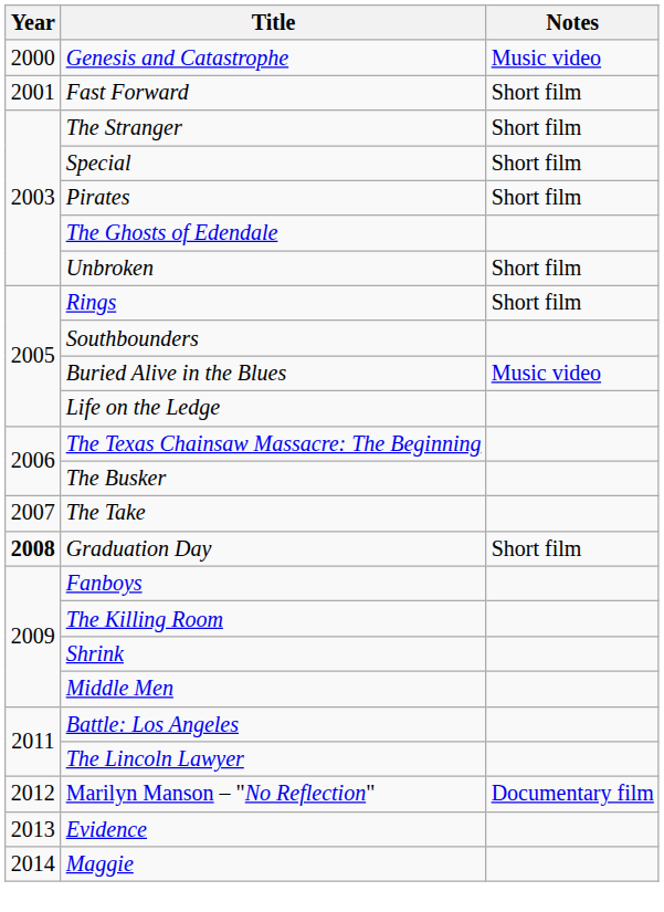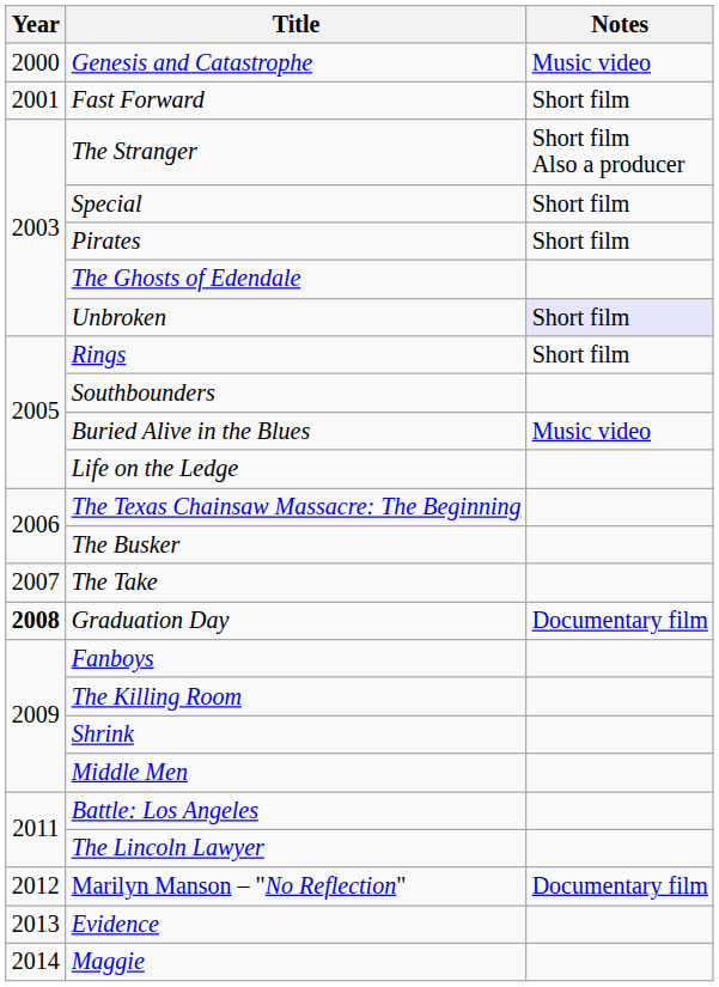 <table class="wikitable">
 <tr>
 <th rowspan="1" width="33">Year</th>
 <th rowspan="1">Title</th>
 <th rowspan="1">Notes</th>
 </tr>
 <tr align="center">
 <td align="center" rowspan="1">2000</td>
 <td align="left"><em><a href='#'>Genesis and Catastrophe</a></em></td>
 <td align="left"><a href='#'>Music video</a></td>
 </tr>
 <tr align="center">
 <td align="center" rowspan="1">2001</td>
 <td align="left"><em>Fast Forward</em></td>
 <td align="left">Short film</td>
 </tr>
 <tr align="center">
 <td align="center" rowspan="5">2003</td>
 <td align="left"><em>The Stranger</em></td>
-<td align="left">Short film</td>
+<td align="left">Short film<br>Also a producer</td>
 </tr>
 <tr align="center">
 <td align="left"><em>Special</em></td>
 <td align="left">Short film</td>
 </tr>
 <tr align="center">
 <td align="left"><em>Pirates</em></td>
 <td align="left">Short film</td>
 </tr>
 <tr align="center">
 <td align="left"><em><a href='#'>The Ghosts of Edendale</a></em></td>
 <td align="left"></td>
 </tr>
 <tr align="center">
 <td align="left"><em>Unbroken</em></td>
-<td align="left">Short film</td>
+<td align="left" style="background: lavender;">Short film</td>
 </tr>
 <tr align="center">
 <td align="center" rowspan="4">2005</td>
 <td align="left"><em><a href='#'>Rings</a></em></td>
 <td align="left">Short film</td>
 </tr>
 <tr align="center">
 <td align="left"><em>Southbounders</em></td>
 <td align="left"></td>
 </tr>
 <tr align="center">
 <td align="left"><em>Buried Alive in the Blues</em></td>
 <td align="left"><a href='#'>Music video</a></td>
 </tr>
 <tr align="center">
 <td align="left"><em>Life on the Ledge</em></td>
 <td align="left"></td>
 </tr>
 <tr align="center">
 <td align="center" rowspan="2">2006</td>
 <td align="left"><em><a href='#'>The Texas Chainsaw Massacre: The Beginning</a></em></td>
 <td align="left"></td>
 </tr>
 <tr align="center">
 <td align="left"><em>The Busker</em></td>
 <td align="left"></td>
 </tr>
 <tr align="center">
 <td align="center" rowspan="1">2007</td>
 <td align="left"><em>The Take</em></td>
 <td align="left"></td>
 </tr>
 <tr align="center">
 <td align="center" rowspan="1"><strong>2008</strong></td>
 <td align="left"><em>Graduation Day</em></td>
-<td align="left">Short film</td>
+<td align="left"><a href='#'>Documentary film</a></td>
 </tr>
 <tr align="center">
 <td align="center" rowspan="4">2009</td>
 <td align="left"><em><a href='#'>Fanboys</a></em>  </td>
 <td align="left"></td>
 </tr>
 <tr align="center">
 <td align="left"><em><a href='#'>The Killing Room</a></em></td>
 <td align="left"></td>
 </tr>
 <tr align="center">
 <td align="left"><em><a href='#'>Shrink</a></em></td>
 <td align="left"></td>
 </tr>
 <tr align="center">
 <td align="left"><em><a href='#'>Middle Men</a></em></td>
 <td align="left"></td>
 </tr>
 <tr align="center">
 <td align="center" rowspan="2">2011</td>
 <td align="left"><em><a href='#'>Battle: Los Angeles</a></em></td>
 <td align="left"></td>
 </tr>
 <tr align="center">
 <td align="left"><em><a href='#'>The Lincoln Lawyer</a></em></td>
 <td align="left"></td>
 </tr>
 <tr align="center">
 <td align="center" rowspan="1">2012</td>
 <td align="left"><a href='#'>Marilyn Manson</a> – "<em><a href='#'>No Reflection</a></em>"</td>
 <td align="left"><a href='#'>Documentary film</a></td>
 </tr>
 <tr align="center">
 <td align="center" rowspan="1">2013</td>
 <td align="left"><em><a href='#'>Evidence</a></em></td>
 <td align="left"></td>
 </tr>
 <tr align="center">
 <td align="center" rowspan="1">2014</td>
 <td align="left"><em><a href='#'>Maggie</a></em></td>
 <td align="left"></td>
 </tr>
 </table>
